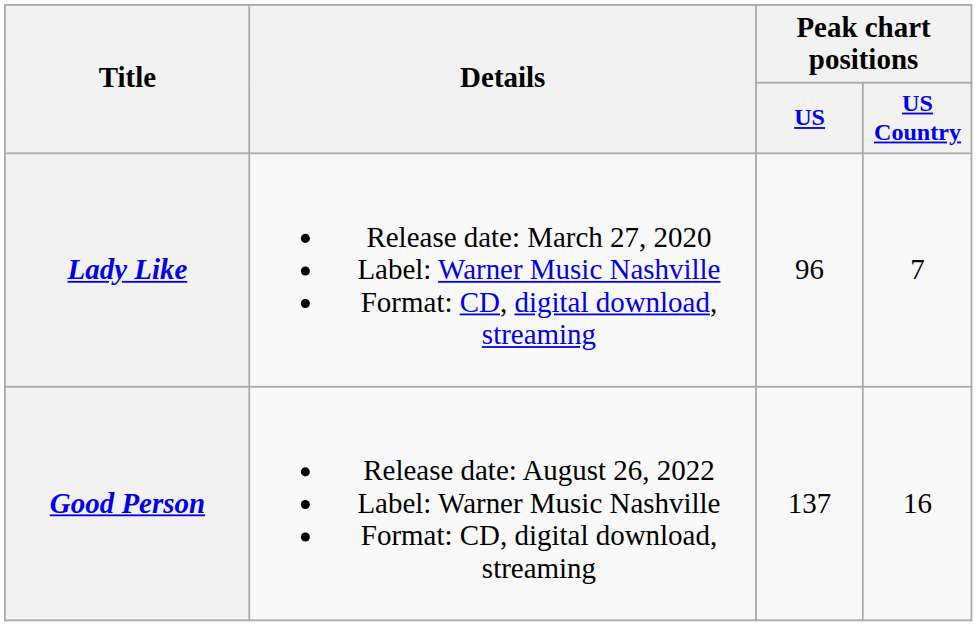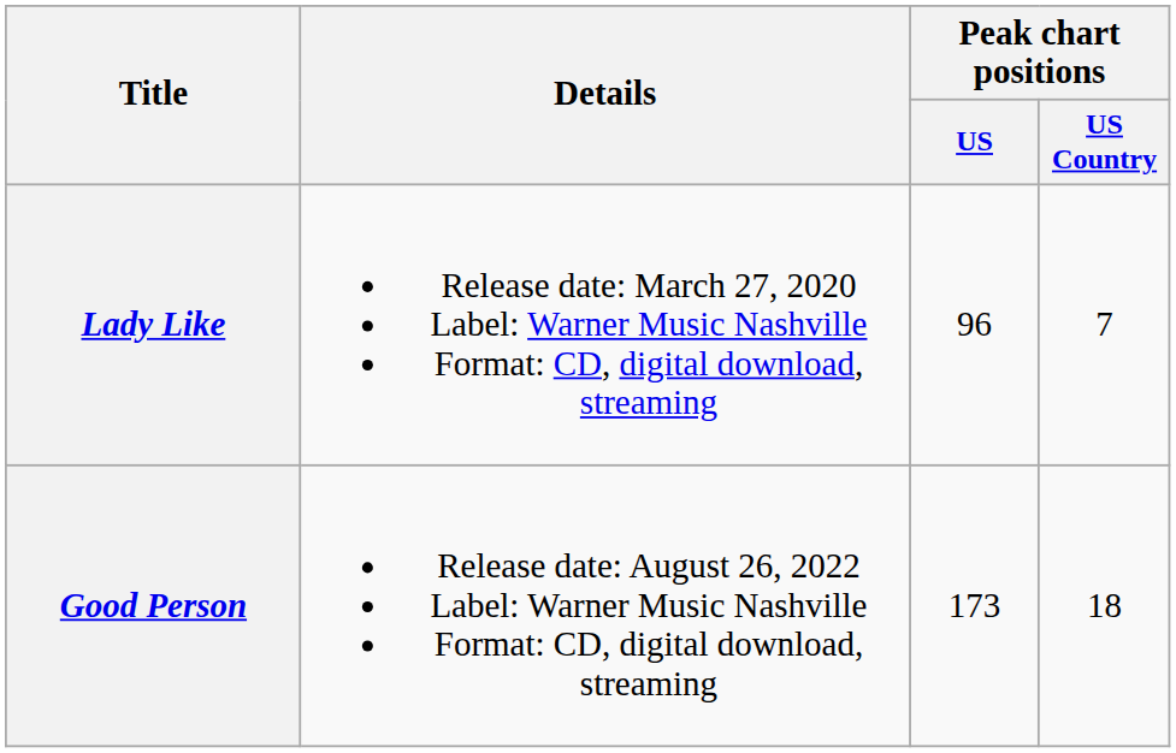 <table class="wikitable plainrowheaders" style="text-align:center">
 <tr>
 <th rowspan="2" style="width:8em;">Title</th>
 <th rowspan="2" style="width:17em;">Details</th>
 <th colspan="2">Peak chart positions</th>
 </tr>
 <tr style="font-size:smaller;">
 <th style="width:4em;"><a href='#'>US</a><br></th>
 <th style="width:4em;"><a href='#'>US Country</a><br></th>
 </tr>
 <tr>
 <th scope="row"><em><a href='#'>Lady Like</a></em></th>
 <td><br><ul><li>Release date: March 27, 2020</li><li>Label: <a href='#'>Warner Music Nashville</a></li><li>Format: <a href='#'>CD</a>, <a href='#'>digital download</a>, <a href='#'>streaming</a></li></ul></td>
 <td>96</td>
 <td>7</td>
 </tr>
 <tr>
 <th scope="row"><em><a href='#'>Good Person</a></em></th>
 <td><br><ul><li>Release date: August 26, 2022</li><li>Label: Warner Music Nashville</li><li>Format: CD, digital download, streaming</li></ul></td>
-<td>137</td>
-<td>16</td>
+<td>173</td>
+<td>18</td>
 </tr>
 </table>
